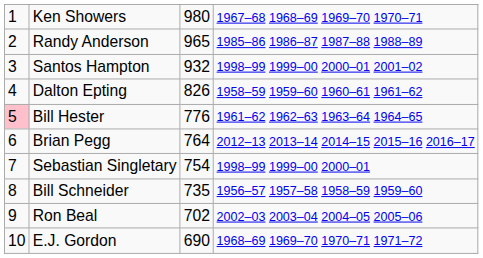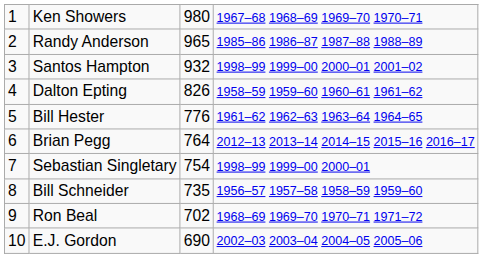 <table class="wikitable">
 <tr>
 </tr>
 <tr>
 <td>1</td>
 <td>Ken Showers</td>
 <td>980</td>
 <td style="font-size:80%;"><a href='#'>1967–68</a> <a href='#'>1968–69</a> <a href='#'>1969–70</a> <a href='#'>1970–71</a></td>
 </tr>
 <tr>
 <td>2</td>
 <td>Randy Anderson</td>
 <td>965</td>
 <td style="font-size:80%;"><a href='#'>1985–86</a> <a href='#'>1986–87</a> <a href='#'>1987–88</a> <a href='#'>1988–89</a></td>
 </tr>
 <tr>
 <td>3</td>
 <td>Santos Hampton</td>
 <td>932</td>
 <td style="font-size:80%;"><a href='#'>1998–99</a> <a href='#'>1999–00</a> <a href='#'>2000–01</a> <a href='#'>2001–02</a></td>
 </tr>
 <tr>
 <td>4</td>
 <td>Dalton Epting</td>
 <td>826</td>
 <td style="font-size:80%;"><a href='#'>1958–59</a> <a href='#'>1959–60</a> <a href='#'>1960–61</a> <a href='#'>1961–62</a></td>
 </tr>
 <tr>
-<td style="background: pink;">5</td>
+<td>5</td>
 <td>Bill Hester</td>
 <td>776</td>
 <td style="font-size:80%;"><a href='#'>1961–62</a> <a href='#'>1962–63</a> <a href='#'>1963–64</a> <a href='#'>1964–65</a></td>
 </tr>
 <tr>
 <td>6</td>
 <td>Brian Pegg</td>
 <td>764</td>
 <td style="font-size:80%;"><a href='#'>2012–13</a> <a href='#'>2013–14</a> <a href='#'>2014–15</a> <a href='#'>2015–16</a> <a href='#'>2016–17</a></td>
 </tr>
 <tr>
 <td>7</td>
 <td>Sebastian Singletary</td>
 <td>754</td>
 <td style="font-size:80%;"><a href='#'>1998–99</a> <a href='#'>1999–00</a> <a href='#'>2000–01</a></td>
 </tr>
 <tr>
 <td>8</td>
 <td>Bill Schneider</td>
 <td>735</td>
 <td style="font-size:80%;"><a href='#'>1956–57</a> <a href='#'>1957–58</a> <a href='#'>1958–59</a> <a href='#'>1959–60</a></td>
 </tr>
 <tr>
 <td>9</td>
 <td>Ron Beal</td>
 <td>702</td>
-<td style="font-size:80%;"><a href='#'>2002–03</a> <a href='#'>2003–04</a> <a href='#'>2004–05</a> <a href='#'>2005–06</a></td>
+<td style="font-size:80%;"><a href='#'>1968–69</a> <a href='#'>1969–70</a> <a href='#'>1970–71</a> <a href='#'>1971–72</a></td>
 </tr>
 <tr>
 <td>10</td>
 <td>E.J. Gordon</td>
 <td>690</td>
-<td style="font-size:80%;"><a href='#'>1968–69</a> <a href='#'>1969–70</a> <a href='#'>1970–71</a> <a href='#'>1971–72</a></td>
+<td style="font-size:80%;"><a href='#'>2002–03</a> <a href='#'>2003–04</a> <a href='#'>2004–05</a> <a href='#'>2005–06</a></td>
 </tr>
 </table>
